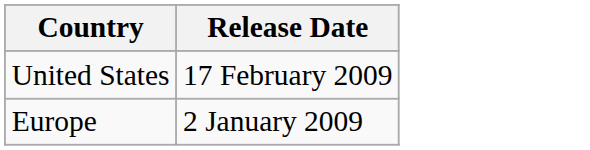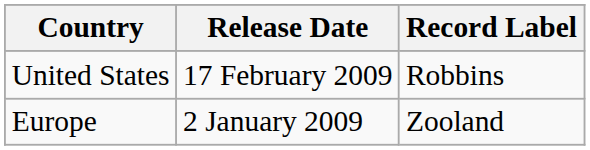 <table class="wikitable">
 <tr>
 <th>Country</th>
 <th>Release Date</th>
+<th>Record Label</th>
 </tr>
 <tr>
 <td>United States</td>
 <td>17 February 2009</td>
+<td>Robbins</td>
 </tr>
 <tr>
 <td>Europe</td>
 <td>2 January 2009</td>
+<td>Zooland</td>
 </tr>
 </table>
